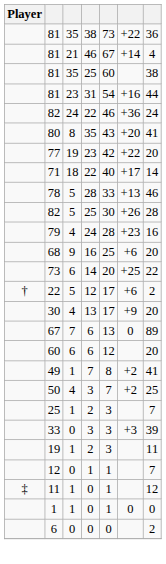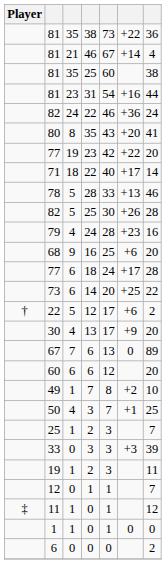 <table class="wikitable sortable" style="text-align:center;">
 <tr>
 <th>Player</th>
 <th></th>
 <th></th>
 <th></th>
 <th></th>
 <th data-sort-type="number"></th>
 <th></th>
 </tr>
 <tr>
 <td></td>
 <td>81</td>
 <td>35</td>
 <td>38</td>
 <td>73</td>
 <td>+22</td>
 <td>36</td>
 </tr>
 <tr>
 <td></td>
 <td>81</td>
 <td>21</td>
 <td>46</td>
 <td>67</td>
 <td>+14</td>
 <td>4</td>
 </tr>
 <tr>
 <td></td>
 <td>81</td>
 <td>35</td>
 <td>25</td>
 <td>60</td>
 <td></td>
 <td>38</td>
 </tr>
 <tr>
 <td></td>
 <td>81</td>
 <td>23</td>
 <td>31</td>
 <td>54</td>
 <td>+16</td>
 <td>44</td>
 </tr>
 <tr>
 <td></td>
 <td>82</td>
 <td>24</td>
 <td>22</td>
 <td>46</td>
 <td>+36</td>
 <td>24</td>
 </tr>
 <tr>
 <td></td>
 <td>80</td>
 <td>8</td>
 <td>35</td>
 <td>43</td>
 <td>+20</td>
 <td>41</td>
 </tr>
 <tr>
 <td></td>
 <td>77</td>
 <td>19</td>
 <td>23</td>
 <td>42</td>
 <td>+22</td>
 <td>20</td>
 </tr>
 <tr>
 <td></td>
 <td>71</td>
 <td>18</td>
 <td>22</td>
 <td>40</td>
 <td>+17</td>
 <td>14</td>
 </tr>
 <tr>
 <td></td>
 <td>78</td>
 <td>5</td>
 <td>28</td>
 <td>33</td>
 <td>+13</td>
 <td>46</td>
 </tr>
 <tr>
 <td></td>
 <td>82</td>
 <td>5</td>
 <td>25</td>
 <td>30</td>
 <td>+26</td>
 <td>28</td>
 </tr>
 <tr>
 <td></td>
 <td>79</td>
 <td>4</td>
 <td>24</td>
 <td>28</td>
 <td>+23</td>
 <td>16</td>
 </tr>
 <tr>
 <td></td>
 <td>68</td>
 <td>9</td>
 <td>16</td>
 <td>25</td>
 <td>+6</td>
 <td>20</td>
 </tr>
 <tr>
 <td></td>
+<td>77</td>
+<td>6</td>
+<td>18</td>
+<td>24</td>
+<td>+17</td>
+<td>28</td>
+</tr>
+<tr>
+<td></td>
 <td>73</td>
 <td>6</td>
 <td>14</td>
 <td>20</td>
 <td>+25</td>
 <td>22</td>
 </tr>
 <tr>
 <td>†</td>
 <td>22</td>
 <td>5</td>
 <td>12</td>
 <td>17</td>
 <td>+6</td>
 <td>2</td>
 </tr>
 <tr>
 <td></td>
 <td>30</td>
 <td>4</td>
 <td>13</td>
 <td>17</td>
 <td>+9</td>
 <td>20</td>
 </tr>
 <tr>
 <td></td>
 <td>67</td>
 <td>7</td>
 <td>6</td>
 <td>13</td>
 <td>0</td>
 <td>89</td>
 </tr>
 <tr>
 <td></td>
 <td>60</td>
 <td>6</td>
 <td>6</td>
 <td>12</td>
 <td></td>
 <td>20</td>
 </tr>
 <tr>
 <td></td>
 <td>49</td>
 <td>1</td>
 <td>7</td>
 <td>8</td>
 <td>+2</td>
-<td>41</td>
+<td>10</td>
 </tr>
 <tr>
 <td></td>
 <td>50</td>
 <td>4</td>
 <td>3</td>
 <td>7</td>
-<td>+2</td>
+<td>+1</td>
 <td>25</td>
 </tr>
 <tr>
 <td></td>
 <td>25</td>
 <td>1</td>
 <td>2</td>
 <td>3</td>
 <td></td>
 <td>7</td>
 </tr>
 <tr>
 <td></td>
 <td>33</td>
 <td>0</td>
 <td>3</td>
 <td>3</td>
 <td>+3</td>
 <td>39</td>
 </tr>
 <tr>
 <td></td>
 <td>19</td>
 <td>1</td>
 <td>2</td>
 <td>3</td>
 <td></td>
 <td>11</td>
 </tr>
 <tr>
 <td></td>
 <td>12</td>
 <td>0</td>
 <td>1</td>
 <td>1</td>
 <td></td>
 <td>7</td>
 </tr>
 <tr>
 <td>‡</td>
 <td>11</td>
 <td>1</td>
 <td>0</td>
 <td>1</td>
 <td></td>
 <td>12</td>
 </tr>
 <tr>
 <td></td>
 <td>1</td>
 <td>1</td>
 <td>0</td>
 <td>1</td>
 <td>0</td>
 <td>0</td>
 </tr>
 <tr>
 <td></td>
 <td>6</td>
 <td>0</td>
 <td>0</td>
 <td>0</td>
 <td></td>
 <td>2</td>
 </tr>
 <tr>
 </tr>
 </table>
